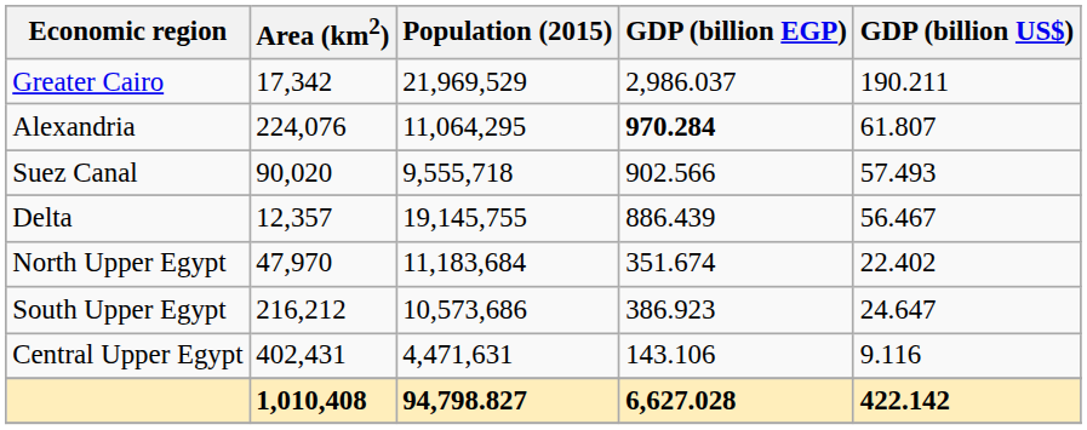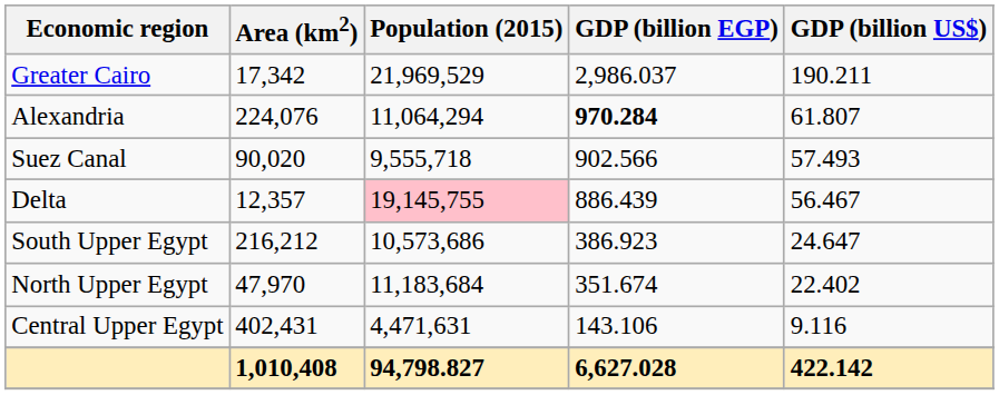 <table class="sortable wikitable" style="font-size:85%;">
 <tr>
 <th>Economic region</th>
 <th>Area (km<sup>2</sup>)</th>
 <th>Population (2015)</th>
 <th>GDP (billion <a href='#'>EGP</a>)</th>
 <th>GDP (billion <a href='#'>US$</a>)</th>
 </tr>
 <tr>
 <td><a href='#'>Greater Cairo</a></td>
 <td>17,342</td>
 <td>21,969,529</td>
 <td>2,986.037</td>
 <td>190.211</td>
 </tr>
 <tr>
 <td>Alexandria</td>
 <td>224,076</td>
-<td>11,064,295</td>
+<td>11,064,294</td>
 <td><strong>970.284</strong></td>
 <td>61.807</td>
 </tr>
 <tr>
 <td>Suez Canal</td>
 <td>90,020</td>
 <td>9,555,718</td>
 <td>902.566</td>
 <td>57.493</td>
 </tr>
 <tr>
 <td>Delta</td>
 <td>12,357</td>
-<td>19,145,755</td>
+<td style="background: pink;">19,145,755</td>
 <td>886.439</td>
 <td>56.467</td>
+</tr>
+<tr>
+<td>South Upper Egypt</td>
+<td>216,212</td>
+<td>10,573,686</td>
+<td>386.923</td>
+<td>24.647</td>
 </tr>
 <tr>
 <td>North Upper Egypt</td>
 <td>47,970</td>
 <td>11,183,684</td>
 <td>351.674</td>
 <td>22.402</td>
-</tr>
-<tr>
-<td>South Upper Egypt</td>
-<td>216,212</td>
-<td>10,573,686</td>
-<td>386.923</td>
-<td>24.647</td>
 </tr>
 <tr>
 <td>Central Upper Egypt</td>
 <td>402,431</td>
 <td>4,471,631</td>
 <td>143.106</td>
 <td>9.116</td>
 </tr>
 <tr>
 </tr>
 <tr style="background:#feb;">
 <td><strong></strong></td>
 <td><strong>1,010,408</strong></td>
 <td><strong>94,798.827</strong></td>
 <td><strong>6,627.028</strong></td>
 <td><strong>422.142</strong></td>
 </tr>
 <tr>
 </tr>
 </table>
